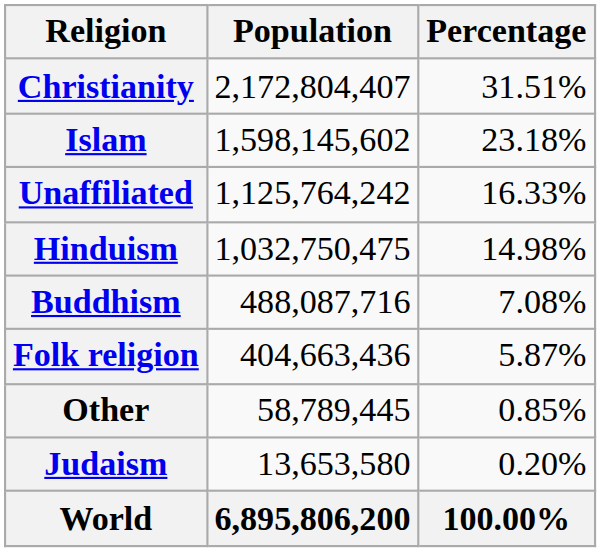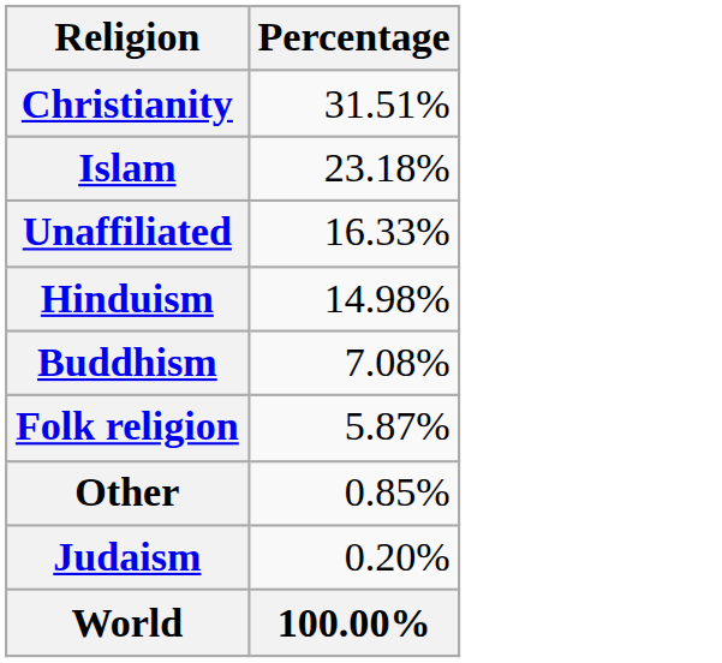 <table class="wikitable" style="text-align:right">
 <tr>
 <th>Religion</th>
-<th>Population</th>
 <th>Percentage</th>
 </tr>
 <tr>
 <th><a href='#'>Christianity</a></th>
-<td>2,172,804,407</td>
 <td>31.51%</td>
 </tr>
 <tr>
 <th><a href='#'>Islam</a></th>
-<td>1,598,145,602</td>
 <td>23.18%</td>
 </tr>
 <tr>
 <th><a href='#'>Unaffiliated</a></th>
-<td>1,125,764,242</td>
 <td>16.33%</td>
 </tr>
 <tr>
 <th><a href='#'>Hinduism</a></th>
-<td>1,032,750,475</td>
 <td>14.98%</td>
 </tr>
 <tr>
 <th><a href='#'>Buddhism</a></th>
-<td>488,087,716</td>
 <td>7.08%</td>
 </tr>
 <tr>
 <th><a href='#'>Folk religion</a></th>
-<td>404,663,436</td>
 <td>5.87%</td>
 </tr>
 <tr>
 <th>Other</th>
-<td>58,789,445</td>
 <td>0.85%</td>
 </tr>
 <tr>
 <th><a href='#'>Judaism</a></th>
-<td>13,653,580</td>
 <td>0.20%</td>
 </tr>
 <tr>
 <th>World</th>
-<th>6,895,806,200</th>
 <th>100.00%</th>
 </tr>
 </table>
